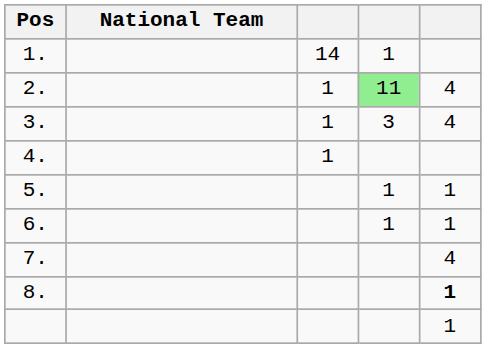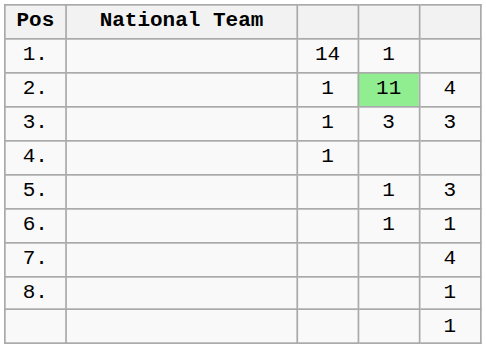 <table class="wikitable" style="font-size: 95%">
 <tr>
 <th width=30px>Pos</th>
 <th width=130px>National Team</th>
 <th width=30px ></th>
 <th width=30px ></th>
 <th width=30px ></th>
 </tr>
 <tr align=center>
 <td>1.</td>
 <td align=left><strong></strong></td>
 <td>14</td>
 <td>1</td>
 <td></td>
 </tr>
 <tr align=center>
 <td>2.</td>
 <td align=left></td>
 <td>1</td>
 <td style="background: lightgreen;">11</td>
 <td>4</td>
 </tr>
 <tr align=center>
 <td>3.</td>
 <td align=left></td>
 <td>1</td>
 <td>3</td>
-<td>4</td>
+<td>3</td>
 </tr>
 <tr align=center>
 <td>4.</td>
 <td align=left></td>
 <td>1</td>
 <td></td>
 <td></td>
 </tr>
 <tr align=center>
 <td>5.</td>
 <td align=left></td>
 <td></td>
 <td>1</td>
-<td>1</td>
+<td>3</td>
 </tr>
 <tr align=center>
 <td>6.</td>
 <td align=left></td>
 <td></td>
 <td>1</td>
 <td>1</td>
 </tr>
 <tr align=center>
 <td>7.</td>
 <td align=left></td>
 <td></td>
 <td></td>
 <td>4</td>
 </tr>
 <tr align=center>
 <td>8.</td>
 <td align=left></td>
 <td></td>
 <td></td>
-<td><strong>1</strong></td>
+<td>1</td>
 </tr>
 <tr align=center>
 <td></td>
 <td align=left></td>
 <td></td>
 <td></td>
 <td>1</td>
 </tr>
 </table>
